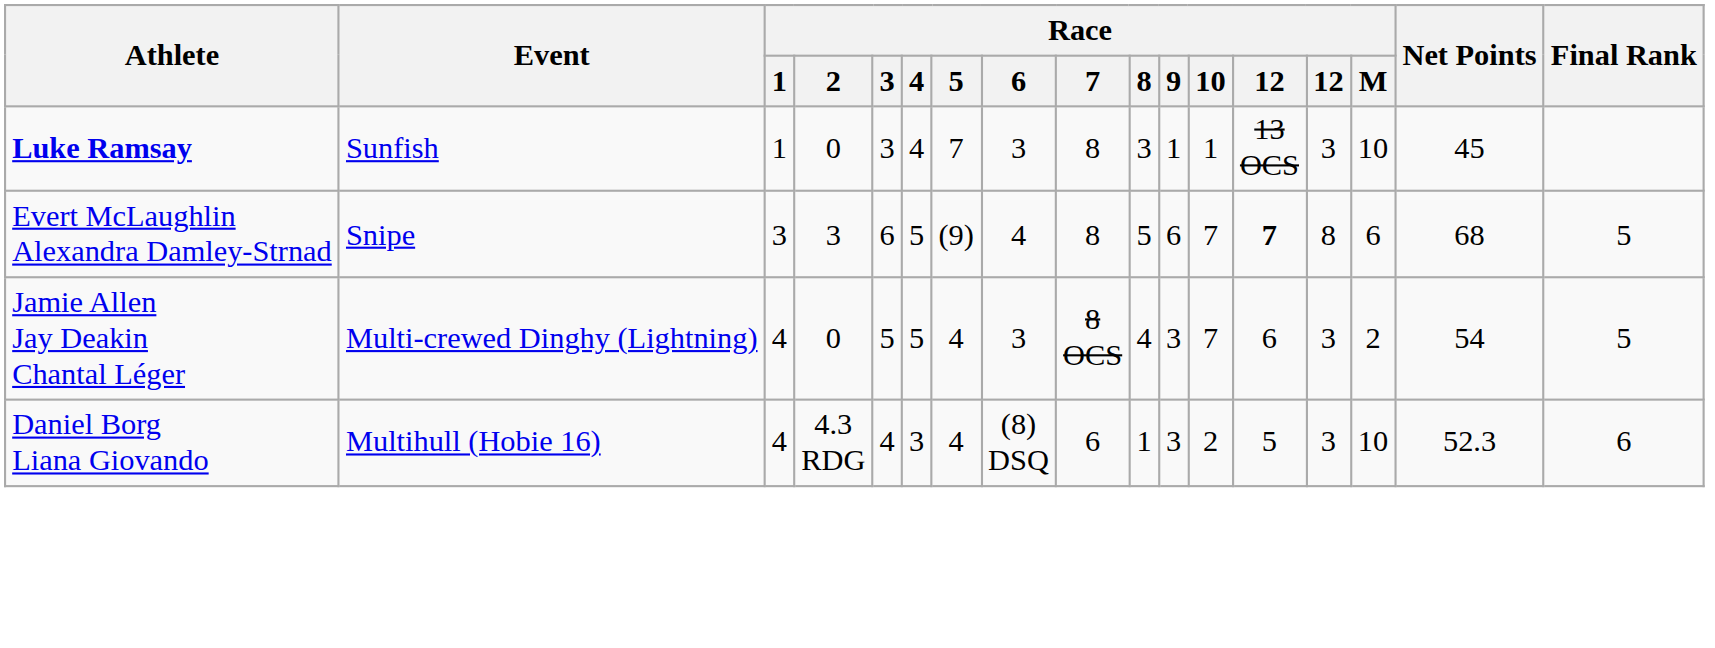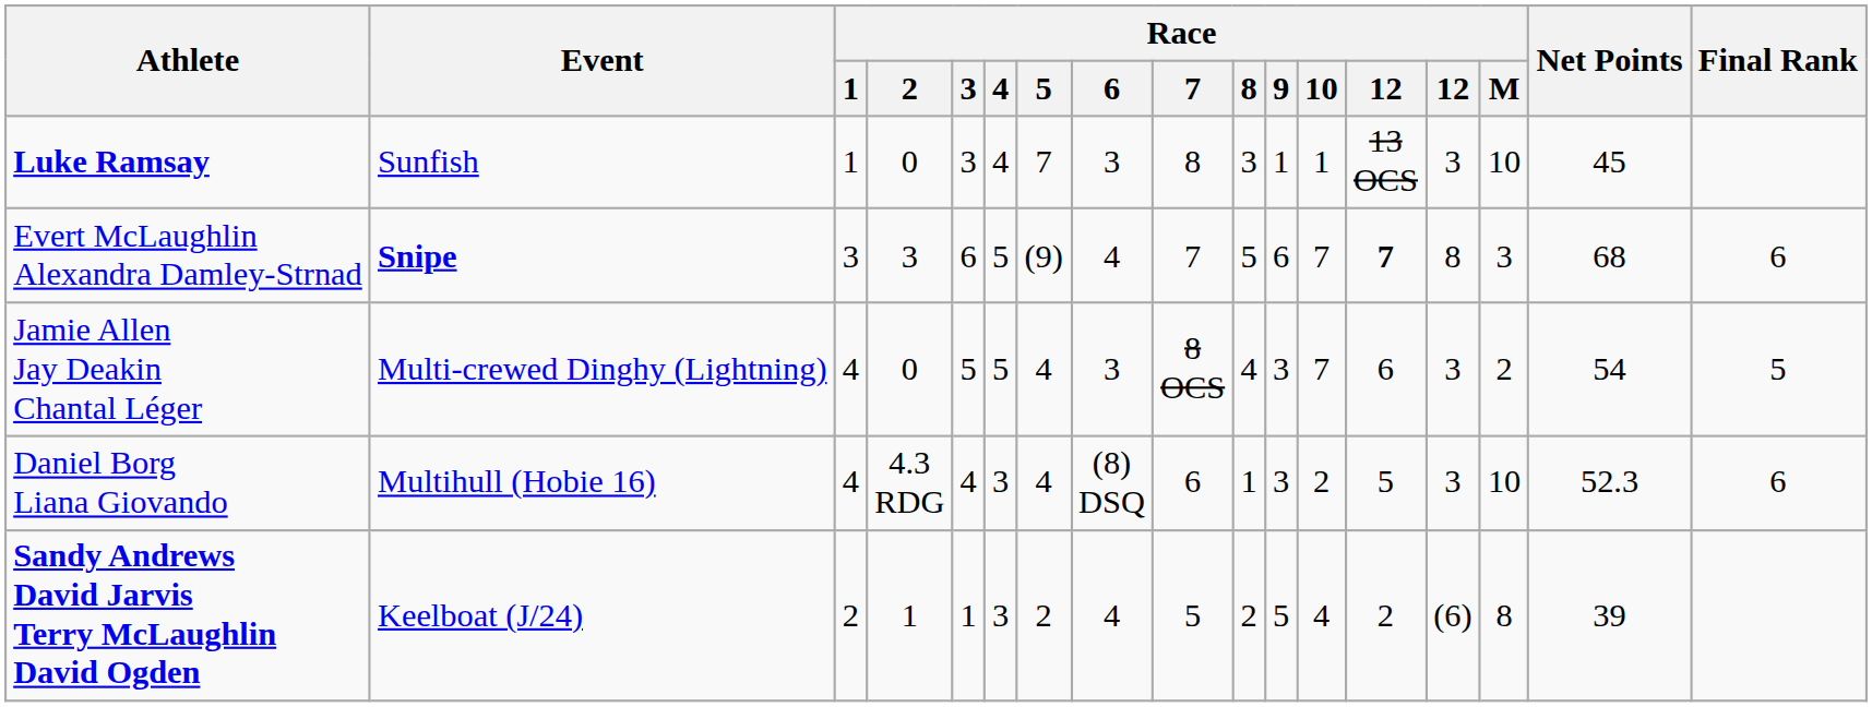 <table class="wikitable" style="font-size:90%">
 <tr>
 <th rowspan=2>Athlete</th>
 <th rowspan=2>Event</th>
 <th colspan=13>Race</th>
 <th rowspan=2>Net Points</th>
 <th rowspan=2>Final Rank</th>
 </tr>
 <tr>
 <th>1</th>
 <th>2</th>
 <th>3</th>
 <th>4</th>
 <th>5</th>
 <th>6</th>
 <th>7</th>
 <th>8</th>
 <th>9</th>
 <th>10</th>
 <th>12</th>
 <th>12</th>
 <th>M</th>
 </tr>
 <tr align=center>
 <td align=left><strong><a href='#'>Luke Ramsay</a></strong></td>
 <td align=left><a href='#'>Sunfish</a></td>
 <td>1</td>
 <td>0</td>
 <td>3</td>
 <td>4</td>
 <td>7</td>
 <td>3</td>
 <td>8</td>
 <td>3</td>
 <td>1</td>
 <td>1</td>
 <td><s>13<br>OCS</s></td>
 <td>3</td>
 <td>10</td>
 <td>45</td>
 <td></td>
 </tr>
 <tr align=center>
 <td align=left><a href='#'>Evert McLaughlin</a><br> <a href='#'>Alexandra Damley-Strnad</a></td>
-<td align=left><a href='#'>Snipe</a></td>
+<td align=left><strong><a href='#'>Snipe</a></strong></td>
 <td>3</td>
 <td>3</td>
 <td>6</td>
 <td>5</td>
 <td>(9)</td>
 <td>4</td>
-<td>8</td>
+<td>7</td>
 <td>5</td>
 <td>6</td>
 <td>7</td>
 <td><strong>7</strong></td>
 <td>8</td>
+<td>3</td>
+<td>68</td>
 <td>6</td>
-<td>68</td>
-<td>5</td>
 </tr>
 <tr align=center>
 <td align=left><a href='#'>Jamie Allen</a><br><a href='#'>Jay Deakin</a><br><a href='#'>Chantal Léger</a></td>
 <td align=left><a href='#'>Multi-crewed Dinghy (Lightning)</a></td>
 <td>4</td>
 <td>0</td>
 <td>5</td>
 <td>5</td>
 <td>4</td>
 <td>3</td>
 <td><s>8<br>OCS</s></td>
 <td>4</td>
 <td>3</td>
 <td>7</td>
 <td>6</td>
 <td>3</td>
 <td>2</td>
 <td>54</td>
 <td>5</td>
 </tr>
 <tr align=center>
 <td align=left><a href='#'>Daniel Borg</a><br><a href='#'>Liana Giovando</a></td>
 <td align=left><a href='#'>Multihull (Hobie 16)</a></td>
 <td>4</td>
 <td>4.3<br>RDG</td>
 <td>4</td>
 <td>3</td>
 <td>4</td>
 <td>(8)<br>DSQ</td>
 <td>6</td>
 <td>1</td>
 <td>3</td>
 <td>2</td>
 <td>5</td>
 <td>3</td>
 <td>10</td>
 <td>52.3</td>
 <td>6</td>
 </tr>
+<tr align=center>
+<td align=left><strong><a href='#'>Sandy Andrews</a><br><a href='#'>David Jarvis</a><br><a href='#'>Terry McLaughlin</a><br><a href='#'>David Ogden</a></strong></td>
+<td align=left><a href='#'>Keelboat (J/24)</a></td>
+<td>2</td>
+<td>1</td>
+<td>1</td>
+<td>3</td>
+<td>2</td>
+<td>4</td>
+<td>5</td>
+<td>2</td>
+<td>5</td>
+<td>4</td>
+<td>2</td>
+<td>(6)</td>
+<td>8</td>
+<td>39</td>
+<td></td>
+</tr>
 </table>
